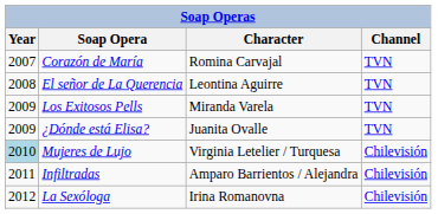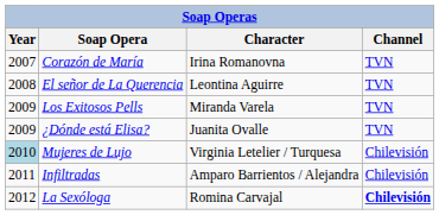 <table class="wikitable" style="font-size: 95%;">
 <tr>
 <th colspan="4" style="background: LightSteelBlue;"><a href='#'>Soap Operas</a></th>
 </tr>
 <tr>
 <th>Year</th>
 <th>Soap Opera</th>
 <th>Character</th>
 <th>Channel</th>
 </tr>
 <tr>
 <td>2007</td>
 <td><em><a href='#'>Corazón de María</a></em></td>
-<td>Romina Carvajal</td>
+<td>Irina Romanovna</td>
 <td><a href='#'>TVN</a></td>
 </tr>
 <tr>
 <td>2008</td>
 <td><em><a href='#'>El señor de La Querencia</a></em></td>
 <td>Leontina Aguirre</td>
 <td><a href='#'>TVN</a></td>
 </tr>
 <tr>
 <td>2009</td>
 <td><em><a href='#'>Los Exitosos Pells</a></em></td>
 <td>Miranda Varela</td>
 <td><a href='#'>TVN</a></td>
 </tr>
 <tr>
 <td>2009</td>
 <td><em><a href='#'>¿Dónde está Elisa?</a></em></td>
 <td>Juanita Ovalle</td>
 <td><a href='#'>TVN</a></td>
 </tr>
 <tr>
 <td style="background: lightblue;">2010</td>
 <td><em><a href='#'>Mujeres de Lujo</a></em></td>
 <td>Virginia Letelier / Turquesa</td>
 <td><a href='#'>Chilevisión</a></td>
 </tr>
 <tr>
 <td>2011</td>
 <td><em><a href='#'>Infiltradas</a></em></td>
 <td>Amparo Barrientos / Alejandra</td>
 <td><a href='#'>Chilevisión</a></td>
 </tr>
 <tr>
 <td>2012</td>
 <td><em><a href='#'>La Sexóloga</a></em></td>
-<td>Irina Romanovna</td>
-<td><a href='#'>Chilevisión</a></td>
+<td>Romina Carvajal</td>
+<td><strong><a href='#'>Chilevisión</a></strong></td>
 </tr>
 </table>
